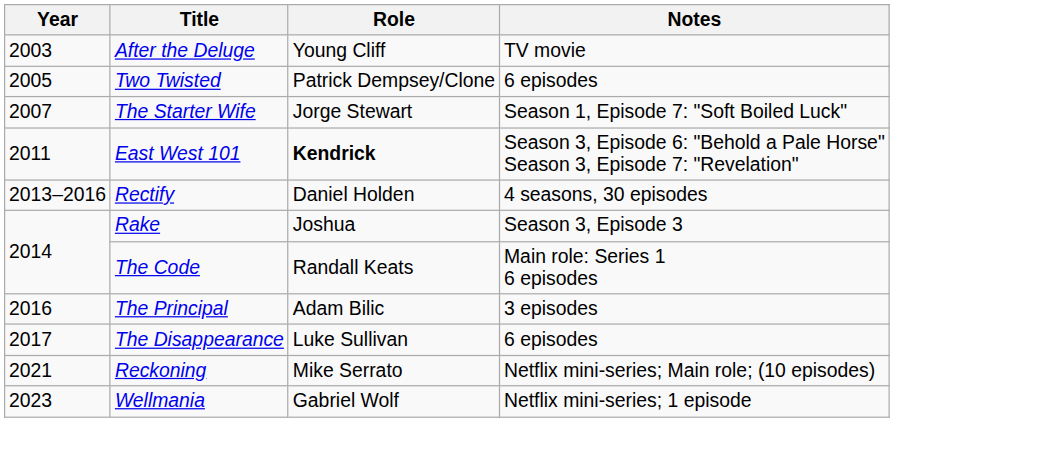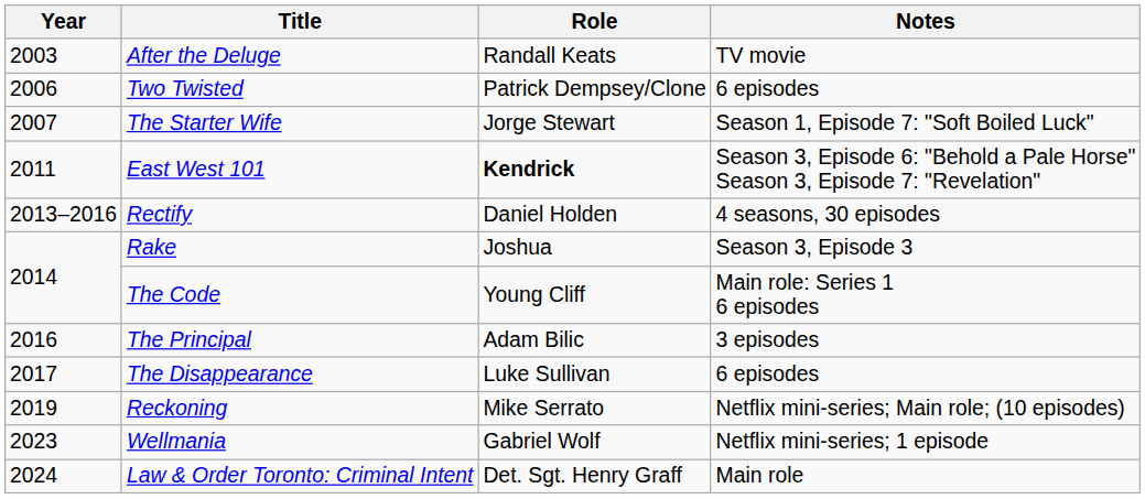 <table class="wikitable sortable">
 <tr>
 <th>Year</th>
 <th>Title</th>
 <th>Role</th>
 <th>Notes</th>
 </tr>
 <tr>
 <td>2003</td>
 <td><em><a href='#'>After the Deluge</a></em></td>
-<td>Young Cliff</td>
+<td>Randall Keats</td>
 <td>TV movie</td>
 </tr>
 <tr>
-<td>2005</td>
+<td>2006</td>
 <td><em><a href='#'>Two Twisted</a></em></td>
 <td>Patrick Dempsey/Clone</td>
 <td>6 episodes</td>
 </tr>
 <tr>
 <td>2007</td>
 <td data-sort-value="Starter Wife, The"><em><a href='#'>The Starter Wife</a></em></td>
 <td>Jorge Stewart</td>
 <td>Season 1, Episode 7: "Soft Boiled Luck"</td>
 </tr>
 <tr>
 <td>2011</td>
 <td><em><a href='#'>East West 101</a></em></td>
 <td><strong>Kendrick</strong></td>
 <td>Season 3, Episode 6: "Behold a Pale Horse"<br>Season 3, Episode 7: "Revelation"</td>
 </tr>
 <tr>
 <td>2013–2016</td>
 <td><em><a href='#'>Rectify</a></em></td>
 <td>Daniel Holden</td>
 <td>4 seasons, 30 episodes</td>
 </tr>
 <tr>
 <td rowspan="2">2014</td>
 <td><em><a href='#'>Rake</a></em></td>
 <td>Joshua</td>
 <td>Season 3, Episode 3</td>
 </tr>
 <tr>
 <td data-sort-value="Code, The"><em><a href='#'>The Code</a></em></td>
-<td>Randall Keats</td>
+<td>Young Cliff</td>
 <td>Main role: Series 1<br>6 episodes</td>
 </tr>
 <tr>
 <td>2016</td>
 <td data-sort-value="Principal, The"><em><a href='#'>The Principal</a></em></td>
 <td>Adam Bilic</td>
 <td>3 episodes</td>
 </tr>
 <tr>
 <td>2017</td>
 <td data-sort-value="Disappearance, The"><em><a href='#'>The Disappearance</a></em></td>
 <td>Luke Sullivan</td>
 <td>6 episodes</td>
 </tr>
 <tr>
-<td>2021</td>
+<td>2019</td>
 <td><em><a href='#'>Reckoning</a></em></td>
 <td>Mike Serrato</td>
 <td>Netflix mini-series; Main role; (10 episodes)</td>
 </tr>
 <tr>
 <td>2023</td>
 <td><em><a href='#'>Wellmania</a></em></td>
 <td>Gabriel Wolf</td>
 <td>Netflix mini-series; 1 episode</td>
 </tr>
+<tr>
+<td>2024</td>
+<td><em><a href='#'>Law & Order Toronto: Criminal Intent</a></em></td>
+<td>Det. Sgt. Henry Graff</td>
+<td>Main role</td>
+</tr>
 </table>
